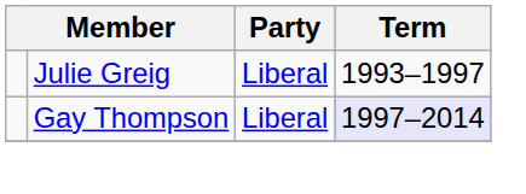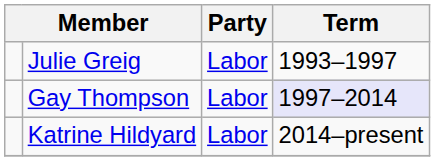 <table class="wikitable">
 <tr>
 <th colspan="2">Member</th>
 <th>Party</th>
 <th>Term</th>
 </tr>
 <tr>
 <td> </td>
 <td><a href='#'>Julie Greig</a></td>
-<td><a href='#'>Liberal</a></td>
+<td><a href='#'>Labor</a></td>
 <td>1993–1997</td>
 </tr>
 <tr>
 <td> </td>
 <td><a href='#'>Gay Thompson</a></td>
-<td><a href='#'>Liberal</a></td>
+<td><a href='#'>Labor</a></td>
 <td style="background: lavender;">1997–2014</td>
+</tr>
+<tr>
+<td> </td>
+<td><a href='#'>Katrine Hildyard</a></td>
+<td><a href='#'>Labor</a></td>
+<td>2014–present</td>
 </tr>
 <tr>
 </tr>
 </table>
